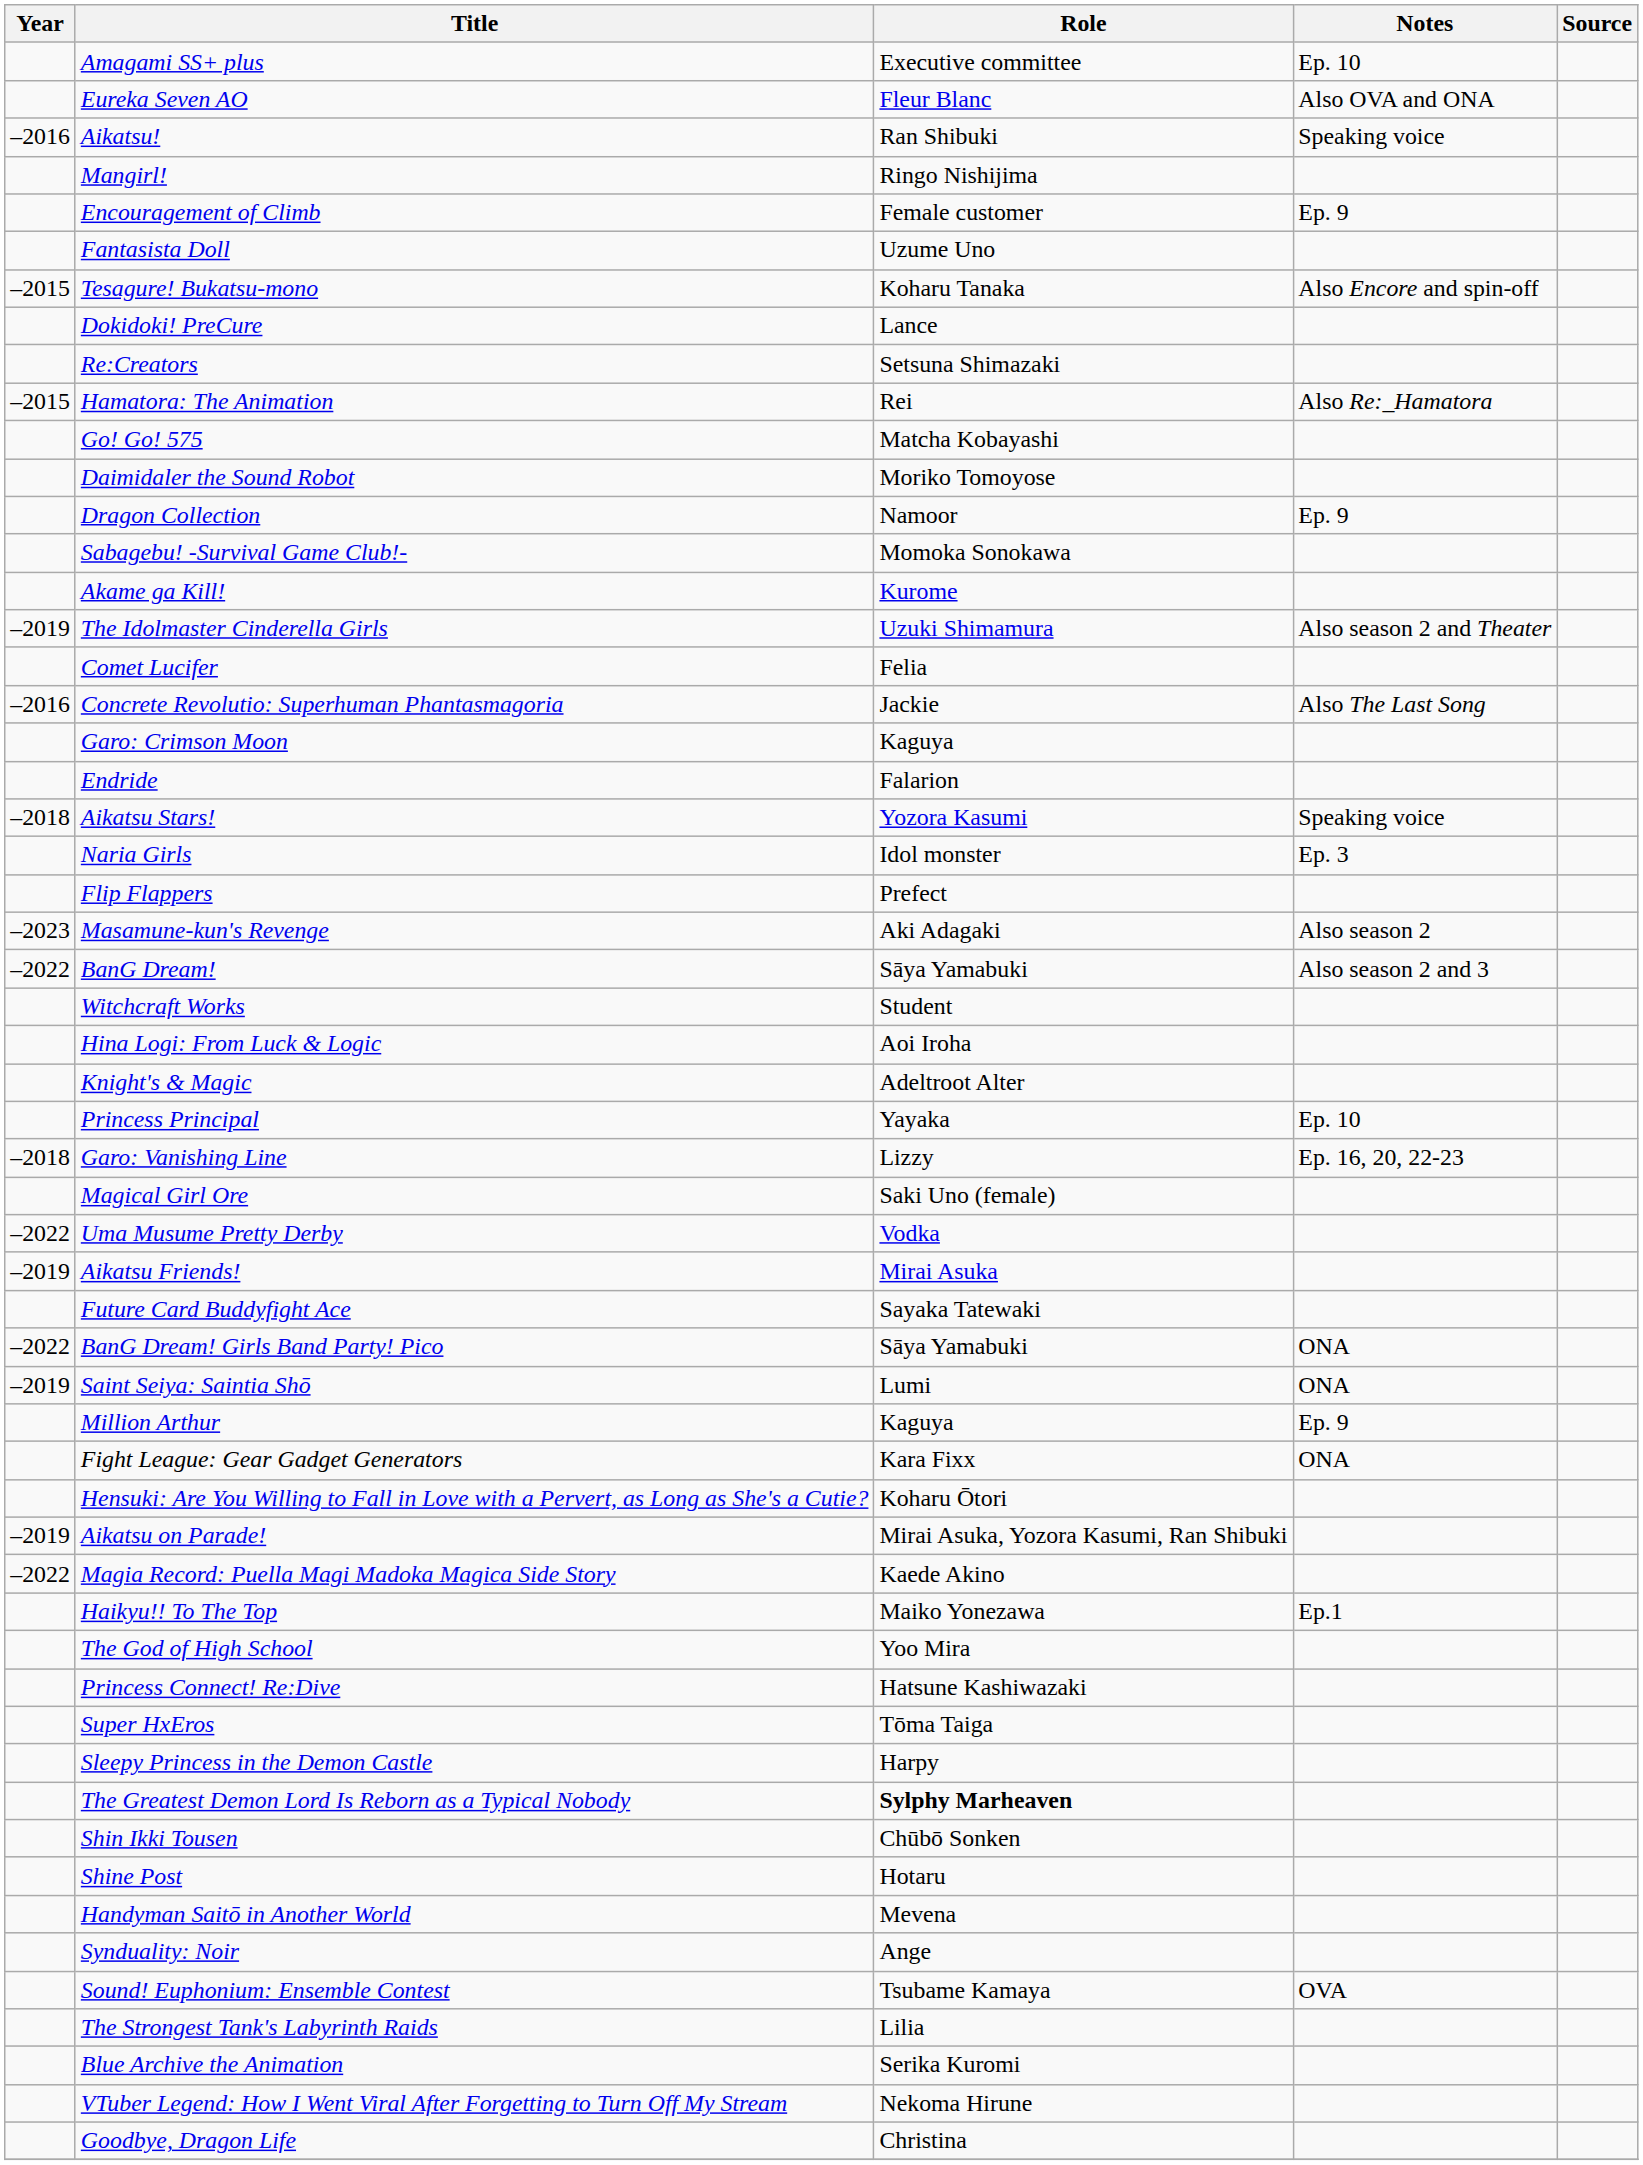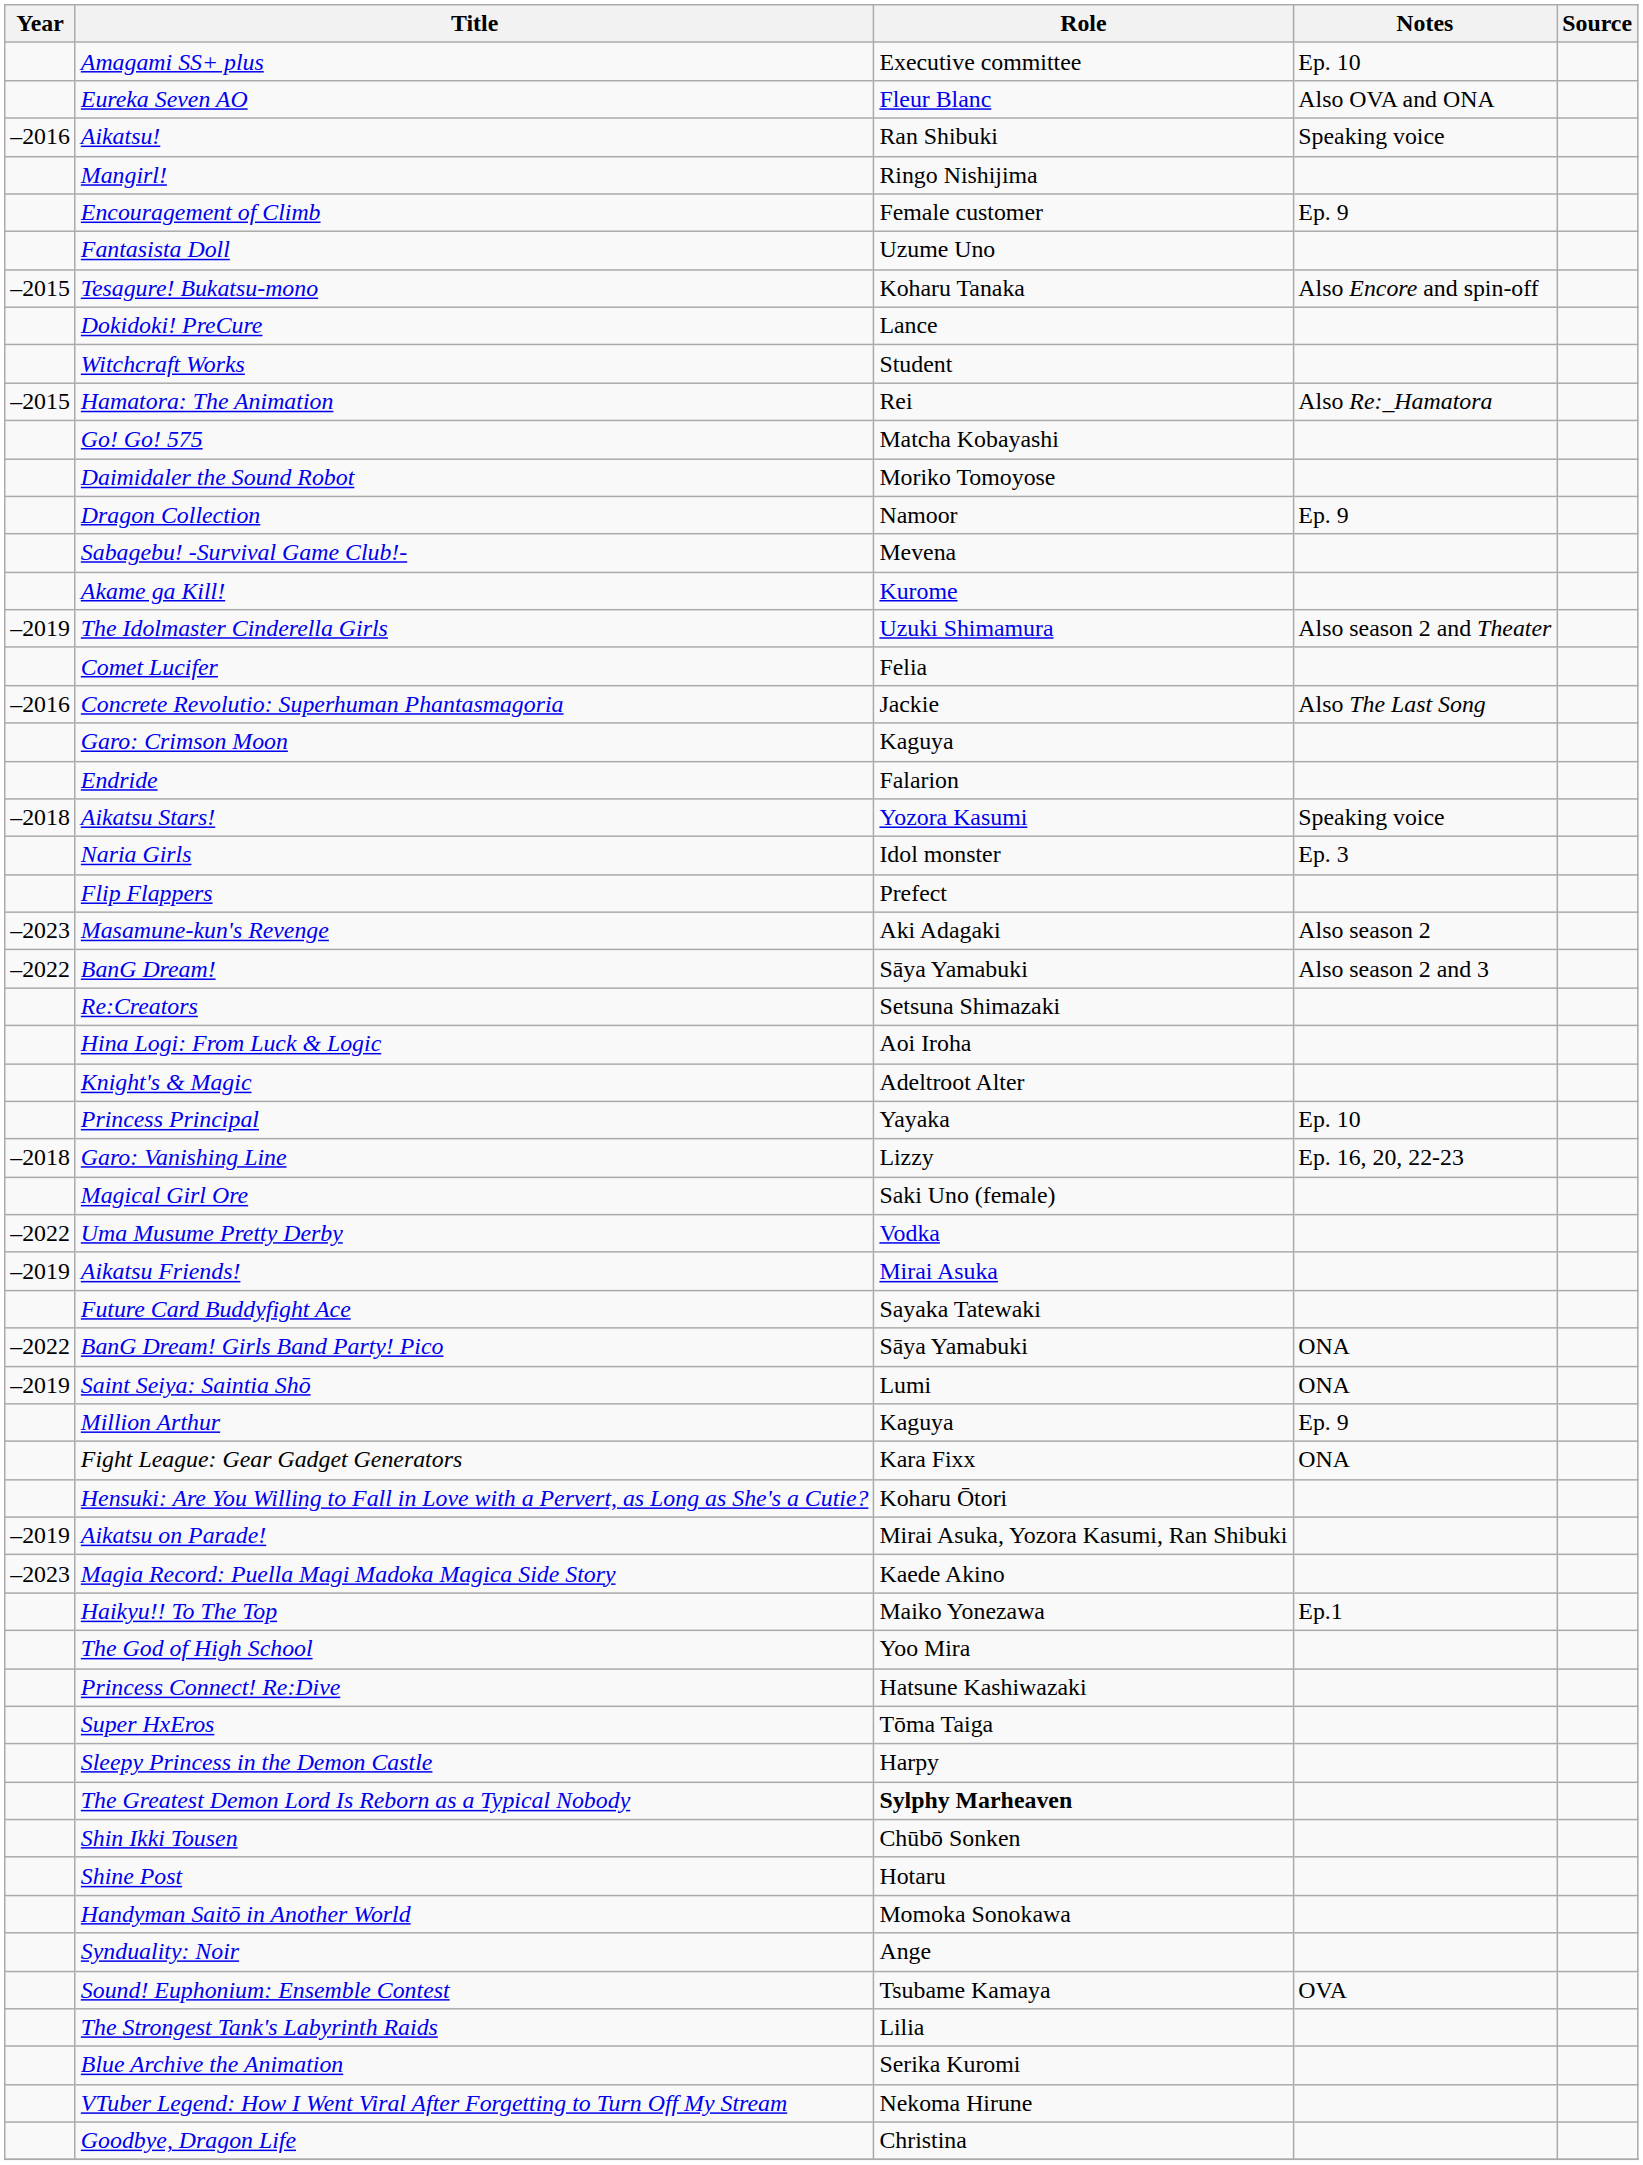 <table class="wikitable sortable plainrowheaders">
 <tr>
 <th>Year</th>
 <th>Title</th>
 <th>Role</th>
 <th class="unsortable">Notes</th>
 <th class="unsortable">Source</th>
 </tr>
 <tr>
 <td></td>
 <td><em><a href='#'>Amagami SS+ plus</a></em></td>
 <td>Executive committee</td>
 <td>Ep. 10</td>
 <td></td>
 </tr>
 <tr>
 <td></td>
 <td><em><a href='#'>Eureka Seven AO</a></em></td>
 <td><a href='#'>Fleur Blanc</a></td>
 <td>Also OVA and ONA</td>
 <td></td>
 </tr>
 <tr>
 <td>–2016</td>
 <td><em><a href='#'>Aikatsu!</a></em></td>
 <td>Ran Shibuki</td>
 <td>Speaking voice</td>
 <td></td>
 </tr>
 <tr>
 <td></td>
 <td><em><a href='#'>Mangirl!</a></em></td>
 <td>Ringo Nishijima</td>
 <td></td>
 <td></td>
 </tr>
 <tr>
 <td></td>
 <td><em><a href='#'>Encouragement of Climb</a></em></td>
 <td>Female customer</td>
 <td>Ep. 9</td>
 <td></td>
 </tr>
 <tr>
 <td></td>
 <td><em><a href='#'>Fantasista Doll</a></em></td>
 <td>Uzume Uno</td>
 <td></td>
 <td></td>
 </tr>
 <tr>
 <td>–2015</td>
 <td><em><a href='#'>Tesagure! Bukatsu-mono</a></em></td>
 <td>Koharu Tanaka</td>
 <td>Also <em>Encore</em> and spin-off</td>
 <td></td>
 </tr>
 <tr>
 <td></td>
 <td><em><a href='#'>Dokidoki! PreCure</a></em></td>
 <td>Lance</td>
 <td></td>
 <td></td>
 </tr>
 <tr>
 <td></td>
-<td><em><a href='#'>Re:Creators</a></em></td>
-<td>Setsuna Shimazaki</td>
+<td><em><a href='#'>Witchcraft Works</a></em></td>
+<td>Student</td>
 <td></td>
 <td></td>
 </tr>
 <tr>
 <td>–2015</td>
 <td><em><a href='#'>Hamatora: The Animation</a></em></td>
 <td>Rei</td>
 <td>Also <em>Re:_Hamatora</em></td>
 <td></td>
 </tr>
 <tr>
 <td></td>
 <td><em><a href='#'>Go! Go! 575</a></em></td>
 <td>Matcha Kobayashi</td>
 <td></td>
 <td></td>
 </tr>
 <tr>
 <td></td>
 <td><em><a href='#'>Daimidaler the Sound Robot</a></em></td>
 <td>Moriko Tomoyose</td>
 <td></td>
 <td></td>
 </tr>
 <tr>
 <td></td>
 <td><em><a href='#'>Dragon Collection</a></em></td>
 <td>Namoor</td>
 <td>Ep. 9</td>
 <td></td>
 </tr>
 <tr>
 <td></td>
 <td><em><a href='#'>Sabagebu! -Survival Game Club!-</a></em></td>
-<td>Momoka Sonokawa</td>
+<td>Mevena</td>
 <td></td>
 <td></td>
 </tr>
 <tr>
 <td></td>
 <td><em><a href='#'>Akame ga Kill!</a></em></td>
 <td><a href='#'>Kurome</a></td>
 <td></td>
 <td></td>
 </tr>
 <tr>
 <td>–2019</td>
 <td><em><a href='#'>The Idolmaster Cinderella Girls</a></em></td>
 <td><a href='#'>Uzuki Shimamura</a></td>
 <td>Also season 2 and <em>Theater</em></td>
 <td></td>
 </tr>
 <tr>
 <td></td>
 <td><em><a href='#'>Comet Lucifer</a></em></td>
 <td>Felia</td>
 <td></td>
 <td></td>
 </tr>
 <tr>
 <td>–2016</td>
 <td><em><a href='#'>Concrete Revolutio: Superhuman Phantasmagoria</a></em></td>
 <td>Jackie</td>
 <td>Also <em>The Last Song</em></td>
 <td></td>
 </tr>
 <tr>
 <td></td>
 <td><em><a href='#'>Garo: Crimson Moon</a></em></td>
 <td>Kaguya</td>
 <td></td>
 <td></td>
 </tr>
 <tr>
 <td></td>
 <td><em><a href='#'>Endride</a></em></td>
 <td>Falarion</td>
 <td></td>
 <td></td>
 </tr>
 <tr>
 <td>–2018</td>
 <td><em><a href='#'>Aikatsu Stars!</a></em></td>
 <td><a href='#'>Yozora Kasumi</a></td>
 <td>Speaking voice</td>
 <td></td>
 </tr>
 <tr>
 <td></td>
 <td><em><a href='#'>Naria Girls</a></em></td>
 <td>Idol monster</td>
 <td>Ep. 3</td>
 <td></td>
 </tr>
 <tr>
 <td></td>
 <td><em><a href='#'>Flip Flappers</a></em></td>
 <td>Prefect</td>
 <td></td>
 <td></td>
 </tr>
 <tr>
 <td>–2023</td>
 <td><em><a href='#'>Masamune-kun's Revenge</a></em></td>
 <td>Aki Adagaki</td>
 <td>Also season 2</td>
 <td></td>
 </tr>
 <tr>
 <td>–2022</td>
 <td><em><a href='#'>BanG Dream!</a></em></td>
 <td>Sāya Yamabuki</td>
 <td>Also season 2 and 3</td>
 <td></td>
 </tr>
 <tr>
 <td></td>
-<td><em><a href='#'>Witchcraft Works</a></em></td>
-<td>Student</td>
+<td><em><a href='#'>Re:Creators</a></em></td>
+<td>Setsuna Shimazaki</td>
 <td></td>
 <td></td>
 </tr>
 <tr>
 <td></td>
 <td><em><a href='#'>Hina Logi: From Luck & Logic</a></em></td>
 <td>Aoi Iroha</td>
 <td></td>
 <td></td>
 </tr>
 <tr>
 <td></td>
 <td><em><a href='#'>Knight's & Magic</a></em></td>
 <td>Adeltroot Alter</td>
 <td></td>
 <td></td>
 </tr>
 <tr>
 <td></td>
 <td><em><a href='#'>Princess Principal</a></em></td>
 <td>Yayaka</td>
 <td>Ep. 10</td>
 <td></td>
 </tr>
 <tr>
 <td>–2018</td>
 <td><em><a href='#'>Garo: Vanishing Line</a></em></td>
 <td>Lizzy</td>
 <td>Ep. 16, 20, 22-23</td>
 <td></td>
 </tr>
 <tr>
 <td></td>
 <td><em><a href='#'>Magical Girl Ore</a></em></td>
 <td>Saki Uno (female)</td>
 <td></td>
 <td></td>
 </tr>
 <tr>
 <td>–2022</td>
 <td><em><a href='#'>Uma Musume Pretty Derby</a></em></td>
 <td><a href='#'>Vodka</a></td>
 <td></td>
 <td></td>
 </tr>
 <tr>
 <td>–2019</td>
 <td><em><a href='#'>Aikatsu Friends!</a></em></td>
 <td><a href='#'>Mirai Asuka</a></td>
 <td></td>
 <td></td>
 </tr>
 <tr>
 <td></td>
 <td><em><a href='#'>Future Card Buddyfight Ace</a></em></td>
 <td>Sayaka Tatewaki</td>
 <td></td>
 <td></td>
 </tr>
 <tr>
 <td>–2022</td>
 <td><em><a href='#'>BanG Dream! Girls Band Party! Pico</a></em></td>
 <td>Sāya Yamabuki</td>
 <td>ONA</td>
 <td></td>
 </tr>
 <tr>
 <td>–2019</td>
 <td><em><a href='#'>Saint Seiya: Saintia Shō</a></em></td>
 <td>Lumi</td>
 <td>ONA</td>
 <td></td>
 </tr>
 <tr>
 <td></td>
 <td><em><a href='#'>Million Arthur</a></em></td>
 <td>Kaguya</td>
 <td>Ep. 9</td>
 <td></td>
 </tr>
 <tr>
 <td></td>
 <td><em>Fight League: Gear Gadget Generators</em></td>
 <td>Kara Fixx</td>
 <td>ONA</td>
 <td></td>
 </tr>
 <tr>
 <td></td>
 <td><em><a href='#'>Hensuki: Are You Willing to Fall in Love with a Pervert, as Long as She's a Cutie?</a></em></td>
 <td>Koharu Ōtori</td>
 <td></td>
 <td></td>
 </tr>
 <tr>
 <td>–2019</td>
 <td><em><a href='#'>Aikatsu on Parade!</a></em></td>
 <td>Mirai Asuka, Yozora Kasumi, Ran Shibuki</td>
 <td></td>
 <td></td>
 </tr>
 <tr>
-<td>–2022</td>
+<td>–2023</td>
 <td><em><a href='#'>Magia Record: Puella Magi Madoka Magica Side Story</a></em></td>
 <td>Kaede Akino</td>
 <td></td>
 <td></td>
 </tr>
 <tr>
 <td></td>
 <td><em><a href='#'>Haikyu!! To The Top</a></em></td>
 <td>Maiko Yonezawa</td>
 <td>Ep.1</td>
 <td></td>
 </tr>
 <tr>
 <td></td>
 <td><em><a href='#'>The God of High School</a></em></td>
 <td>Yoo Mira</td>
 <td></td>
 <td></td>
 </tr>
 <tr>
 <td></td>
 <td><em><a href='#'>Princess Connect! Re:Dive</a></em></td>
 <td>Hatsune Kashiwazaki</td>
 <td></td>
 <td></td>
 </tr>
 <tr>
 <td></td>
 <td><em><a href='#'>Super HxEros</a></em></td>
 <td>Tōma Taiga</td>
 <td></td>
 <td></td>
 </tr>
 <tr>
 <td></td>
 <td><em><a href='#'>Sleepy Princess in the Demon Castle</a></em></td>
 <td>Harpy</td>
 <td></td>
 <td></td>
 </tr>
 <tr>
 <td></td>
 <td><em><a href='#'>The Greatest Demon Lord Is Reborn as a Typical Nobody</a></em></td>
 <td><strong>Sylphy Marheaven</strong></td>
 <td></td>
 <td></td>
 </tr>
 <tr>
 <td></td>
 <td><em><a href='#'>Shin Ikki Tousen</a></em></td>
 <td>Chūbō Sonken</td>
 <td></td>
 <td></td>
 </tr>
 <tr>
 <td></td>
 <td><em><a href='#'>Shine Post</a></em></td>
 <td>Hotaru</td>
 <td></td>
 <td></td>
 </tr>
 <tr>
 <td></td>
 <td><em><a href='#'>Handyman Saitō in Another World</a></em></td>
-<td>Mevena</td>
+<td>Momoka Sonokawa</td>
 <td></td>
 <td></td>
 </tr>
 <tr>
 <td></td>
 <td><em><a href='#'>Synduality: Noir</a></em></td>
 <td>Ange</td>
 <td></td>
 <td></td>
 </tr>
 <tr>
 <td></td>
 <td><em><a href='#'>Sound! Euphonium: Ensemble Contest</a></em></td>
 <td>Tsubame Kamaya</td>
 <td>OVA</td>
 <td></td>
 </tr>
 <tr>
 <td></td>
 <td><em><a href='#'>The Strongest Tank's Labyrinth Raids</a></em></td>
 <td>Lilia</td>
 <td></td>
 <td></td>
 </tr>
 <tr>
 <td></td>
 <td><em><a href='#'>Blue Archive the Animation</a></em></td>
 <td>Serika Kuromi</td>
 <td></td>
 <td></td>
 </tr>
 <tr>
 <td></td>
 <td><em><a href='#'>VTuber Legend: How I Went Viral After Forgetting to Turn Off My Stream</a></em></td>
 <td>Nekoma Hirune</td>
 <td></td>
 <td></td>
 </tr>
 <tr>
 <td></td>
 <td><em><a href='#'>Goodbye, Dragon Life</a></em></td>
 <td>Christina</td>
 <td></td>
 <td></td>
 </tr>
 <tr>
 </tr>
 </table>
